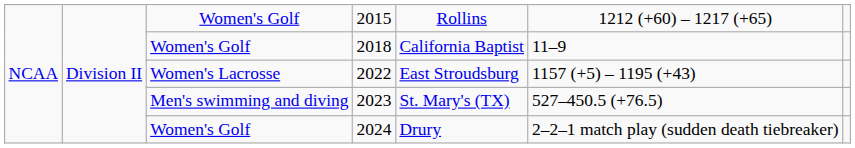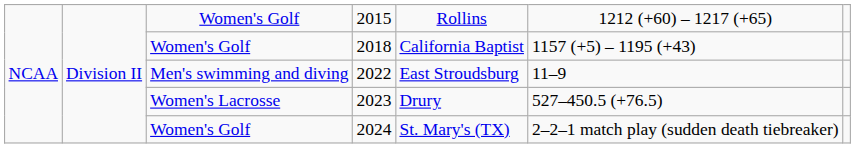 <table class="wikitable sortable">
 <tr style="text-align:center;">
 <td rowspan="6"><a href='#'>NCAA</a></td>
 <td rowspan="6"><a href='#'>Division II</a></td>
 <td rowspan="1"><a href='#'>Women's Golf</a></td>
 <td>2015</td>
 <td><a href='#'>Rollins</a></td>
 <td>1212 (+60) – 1217 (+65)</td>
 <td></td>
 </tr>
 <tr>
 <td rowspan="1"><a href='#'>Women's Golf</a></td>
 <td>2018</td>
 <td><a href='#'>California Baptist</a></td>
+<td>1157 (+5) – 1195 (+43)</td>
+<td></td>
+</tr>
+<tr>
+<td rowspan="1"><a href='#'>Men's swimming and diving</a></td>
+<td>2022</td>
+<td><a href='#'>East Stroudsburg</a></td>
 <td>11–9</td>
 <td></td>
 </tr>
 <tr>
 <td rowspan="1"><a href='#'>Women's Lacrosse</a></td>
-<td>2022</td>
-<td><a href='#'>East Stroudsburg</a></td>
-<td>1157 (+5) – 1195 (+43)</td>
-<td></td>
-</tr>
-<tr>
-<td rowspan="1"><a href='#'>Men's swimming and diving</a></td>
 <td>2023</td>
-<td><a href='#'>St. Mary's (TX)</a></td>
+<td><a href='#'>Drury</a></td>
 <td>527–450.5 (+76.5)</td>
 <td></td>
 </tr>
 <tr>
 <td rowspan="1"><a href='#'>Women's Golf</a></td>
 <td>2024</td>
-<td><a href='#'>Drury</a></td>
+<td><a href='#'>St. Mary's (TX)</a></td>
 <td>2–2–1 match play (sudden death tiebreaker)</td>
 <td></td>
 </tr>
 </table>
